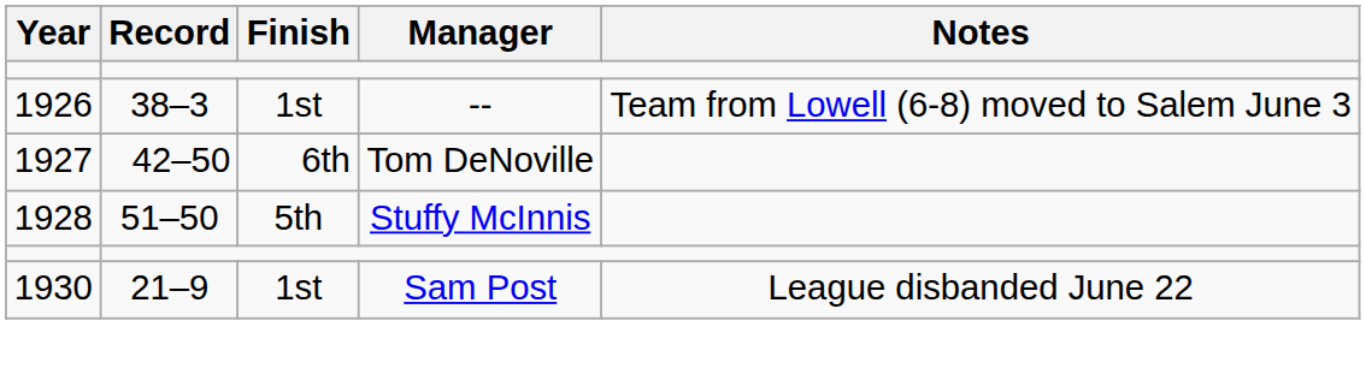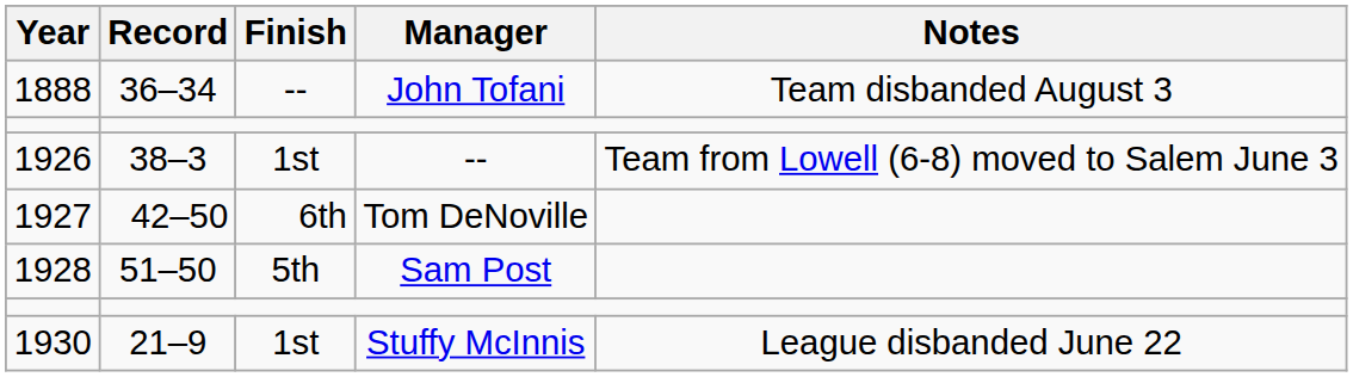 <table class="wikitable">
 <tr>
 <th>Year</th>
 <th>Record</th>
 <th>Finish</th>
 <th>Manager</th>
 <th>Notes</th>
+</tr>
+<tr align=center>
+<td>1888</td>
+<td>36–34</td>
+<td>--</td>
+<td><a href='#'>John Tofani</a></td>
+<td>Team disbanded August 3</td>
 </tr>
 <tr align=center>
 <td></td>
 </tr>
 <tr align=center>
 <td>1926</td>
 <td>38–3</td>
 <td>1st</td>
 <td>--</td>
 <td>Team from <a href='#'>Lowell</a> (6-8) moved to Salem June 3</td>
 </tr>
 <tr align=right>
 <td>1927</td>
 <td>42–50</td>
 <td>6th</td>
 <td>Tom DeNoville</td>
 <td></td>
 </tr>
 <tr align=center>
 <td>1928</td>
 <td>51–50</td>
 <td>5th</td>
-<td><a href='#'>Stuffy McInnis</a></td>
+<td><a href='#'>Sam Post</a></td>
 <td></td>
 </tr>
 <tr align=center>
 <td></td>
 </tr>
 <tr align=center>
 <td>1930</td>
 <td>21–9</td>
 <td>1st</td>
-<td><a href='#'>Sam Post</a></td>
+<td><a href='#'>Stuffy McInnis</a></td>
 <td>League disbanded June 22</td>
 </tr>
 </table>
